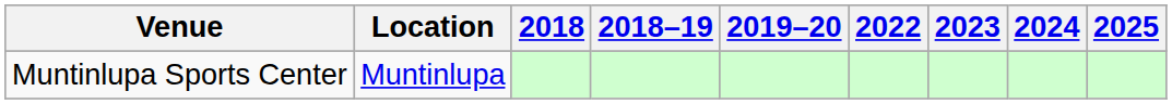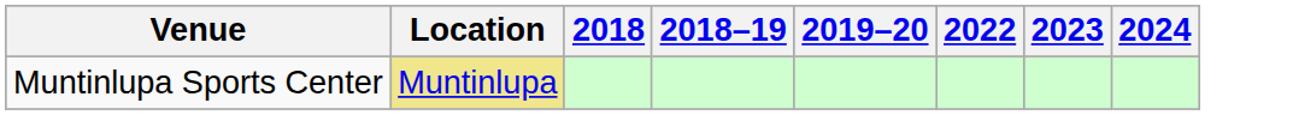 <table class="wikitable sortable" style="text-align:center">
 <tr>
 <th>Venue</th>
 <th>Location</th>
 <th><a href='#'>2018</a></th>
 <th><a href='#'>2018–19</a></th>
 <th><a href='#'>2019–20</a></th>
 <th><a href='#'>2022</a></th>
 <th><a href='#'>2023</a></th>
 <th><a href='#'>2024</a></th>
-<th><a href='#'>2025</a></th>
 </tr>
 <tr>
 <td align=left>Muntinlupa Sports Center</td>
-<td align=left><a href='#'>Muntinlupa</a></td>
-<td bgcolor="CFFFCF"></td>
+<td align=left style="background: khaki;"><a href='#'>Muntinlupa</a></td>
 <td bgcolor="CFFFCF"></td>
 <td bgcolor="CFFFCF"></td>
 <td bgcolor="CFFFCF"></td>
 <td bgcolor="CFFFCF"></td>
 <td bgcolor="CFFFCF"></td>
 <td bgcolor="CFFFCF"></td>
 </tr>
 </table>
